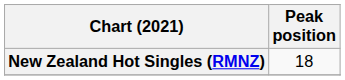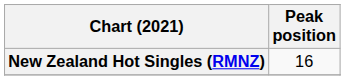 <table class="wikitable sortable plainrowheaders" style="text-align:center">
 <tr>
 <th scope="col">Chart (2021)</th>
 <th scope="col">Peak<br>position</th>
 </tr>
 <tr>
 <th scope="row">New Zealand Hot Singles (<a href='#'>RMNZ</a>)</th>
-<td>18</td>
+<td>16</td>
 </tr>
 <tr>
 </tr>
 <tr>
 </tr>
 <tr>
 </tr>
 </table>
